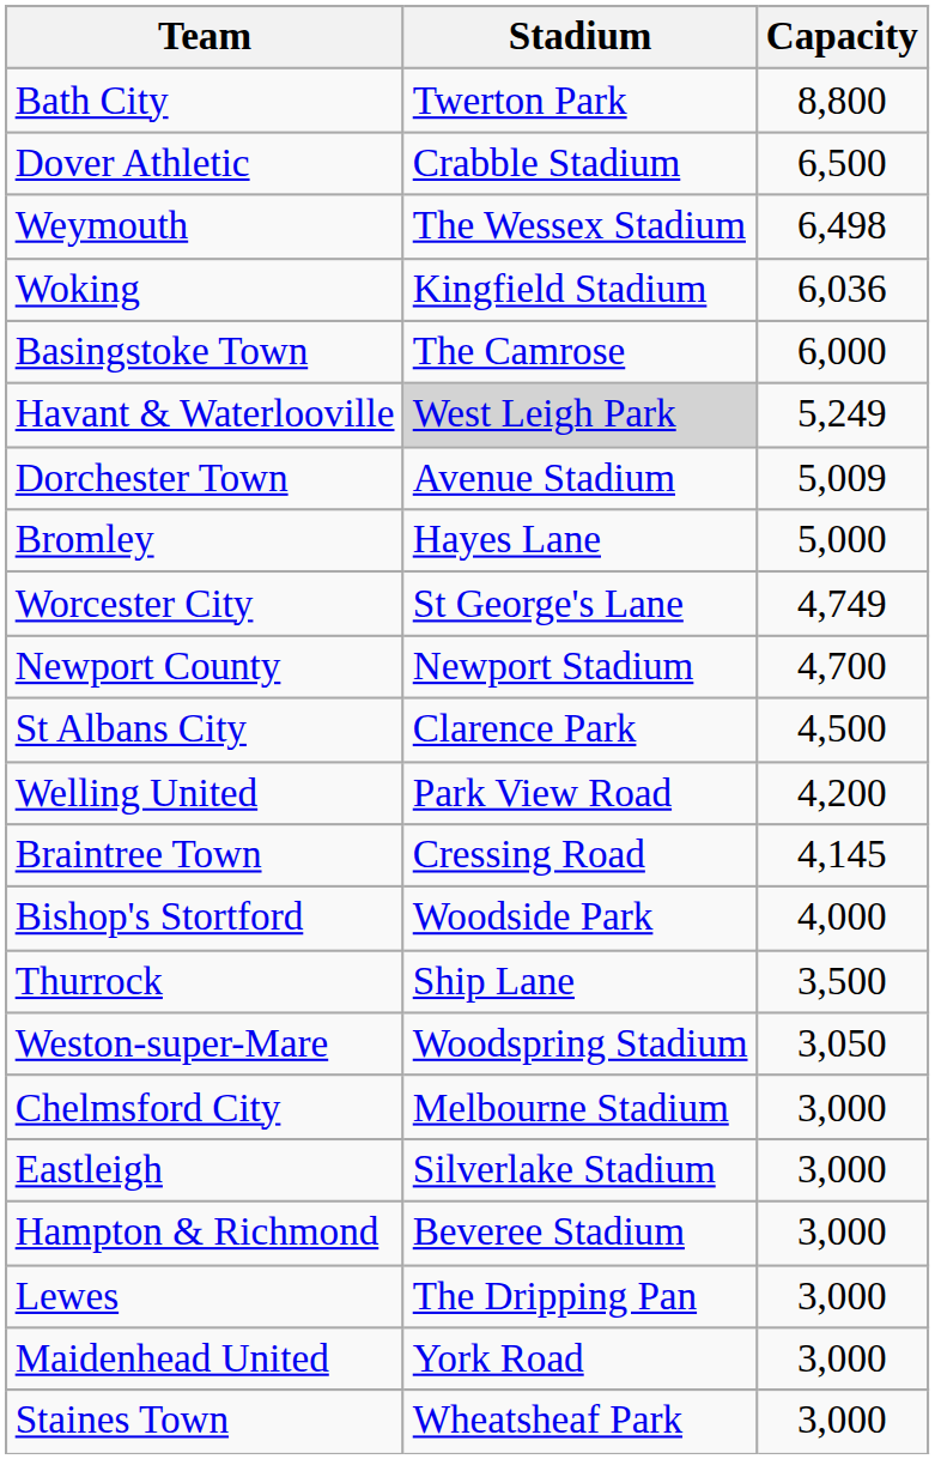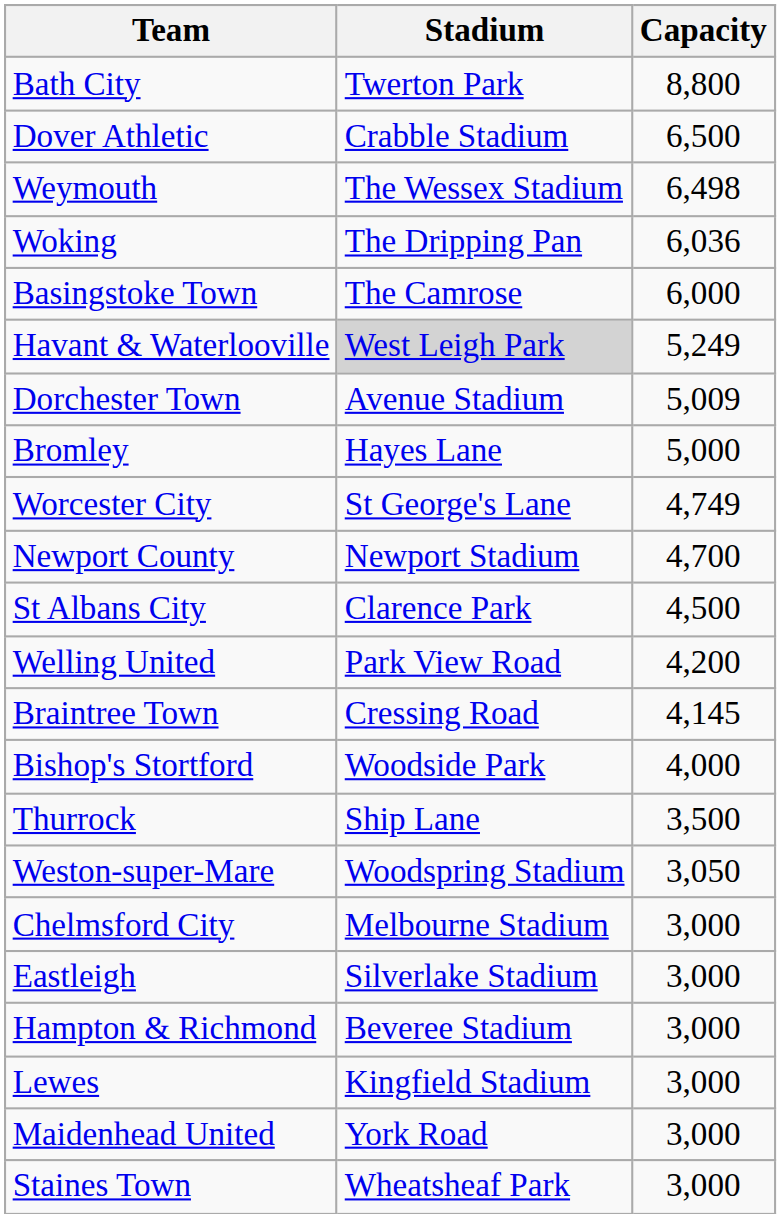 <table class="wikitable sortable">
 <tr>
 <th>Team</th>
 <th>Stadium</th>
 <th>Capacity</th>
 </tr>
 <tr>
 <td><a href='#'>Bath City</a></td>
 <td><a href='#'>Twerton Park</a></td>
 <td style="text-align:center;">8,800</td>
 </tr>
 <tr>
 <td><a href='#'>Dover Athletic</a></td>
 <td><a href='#'>Crabble Stadium</a></td>
 <td style="text-align:center;">6,500</td>
 </tr>
 <tr>
 <td><a href='#'>Weymouth</a></td>
 <td><a href='#'>The Wessex Stadium</a></td>
 <td style="text-align:center;">6,498</td>
 </tr>
 <tr>
 <td><a href='#'>Woking</a></td>
-<td><a href='#'>Kingfield Stadium</a></td>
+<td><a href='#'>The Dripping Pan</a></td>
 <td style="text-align:center;">6,036</td>
 </tr>
 <tr>
 <td><a href='#'>Basingstoke Town</a></td>
 <td><a href='#'>The Camrose</a></td>
 <td style="text-align:center;">6,000</td>
 </tr>
 <tr>
 <td><a href='#'>Havant & Waterlooville</a></td>
 <td style="background: lightgrey;"><a href='#'>West Leigh Park</a></td>
 <td style="text-align:center;">5,249</td>
 </tr>
 <tr>
 <td><a href='#'>Dorchester Town</a></td>
 <td><a href='#'>Avenue Stadium</a></td>
 <td style="text-align:center;">5,009</td>
 </tr>
 <tr>
 <td><a href='#'>Bromley</a></td>
 <td><a href='#'>Hayes Lane</a></td>
 <td style="text-align:center;">5,000</td>
 </tr>
 <tr>
 <td><a href='#'>Worcester City</a></td>
 <td><a href='#'>St George's Lane</a></td>
 <td style="text-align:center;">4,749</td>
 </tr>
 <tr>
 <td><a href='#'>Newport County</a></td>
 <td><a href='#'>Newport Stadium</a></td>
 <td style="text-align:center;">4,700</td>
 </tr>
 <tr>
 <td><a href='#'>St Albans City</a></td>
 <td><a href='#'>Clarence Park</a></td>
 <td style="text-align:center;">4,500</td>
 </tr>
 <tr>
 <td><a href='#'>Welling United</a></td>
 <td><a href='#'>Park View Road</a></td>
 <td style="text-align:center;">4,200</td>
 </tr>
 <tr>
 <td><a href='#'>Braintree Town</a></td>
 <td><a href='#'>Cressing Road</a></td>
 <td style="text-align:center;">4,145</td>
 </tr>
 <tr>
 <td><a href='#'>Bishop's Stortford</a></td>
 <td><a href='#'>Woodside Park</a></td>
 <td style="text-align:center;">4,000</td>
 </tr>
 <tr>
 <td><a href='#'>Thurrock</a></td>
 <td><a href='#'>Ship Lane</a></td>
 <td style="text-align:center;">3,500</td>
 </tr>
 <tr>
 <td><a href='#'>Weston-super-Mare</a></td>
 <td><a href='#'>Woodspring Stadium</a></td>
 <td style="text-align:center;">3,050</td>
 </tr>
 <tr>
 <td><a href='#'>Chelmsford City</a></td>
 <td><a href='#'>Melbourne Stadium</a></td>
 <td style="text-align:center;">3,000</td>
 </tr>
 <tr>
 <td><a href='#'>Eastleigh</a></td>
 <td><a href='#'>Silverlake Stadium</a></td>
 <td style="text-align:center;">3,000</td>
 </tr>
 <tr>
 <td><a href='#'>Hampton & Richmond</a></td>
 <td><a href='#'>Beveree Stadium</a></td>
 <td style="text-align:center;">3,000</td>
 </tr>
 <tr>
 <td><a href='#'>Lewes</a></td>
-<td><a href='#'>The Dripping Pan</a></td>
+<td><a href='#'>Kingfield Stadium</a></td>
 <td style="text-align:center;">3,000</td>
 </tr>
 <tr>
 <td><a href='#'>Maidenhead United</a></td>
 <td><a href='#'>York Road</a></td>
 <td style="text-align:center;">3,000</td>
 </tr>
 <tr>
 <td><a href='#'>Staines Town</a></td>
 <td><a href='#'>Wheatsheaf Park</a></td>
 <td style="text-align:center;">3,000</td>
 </tr>
 </table>
